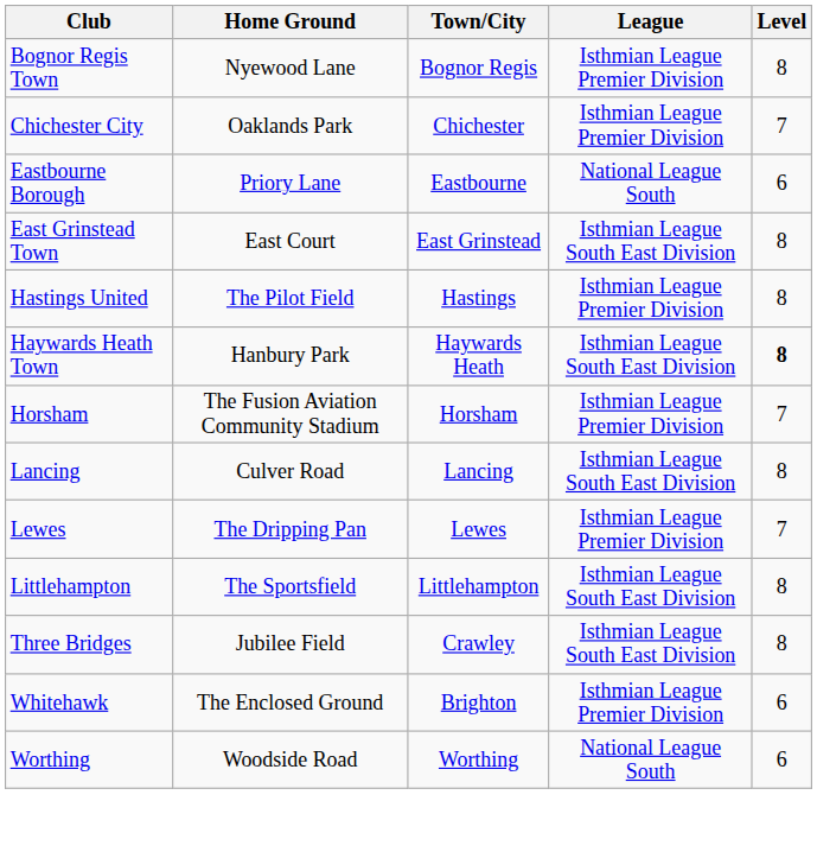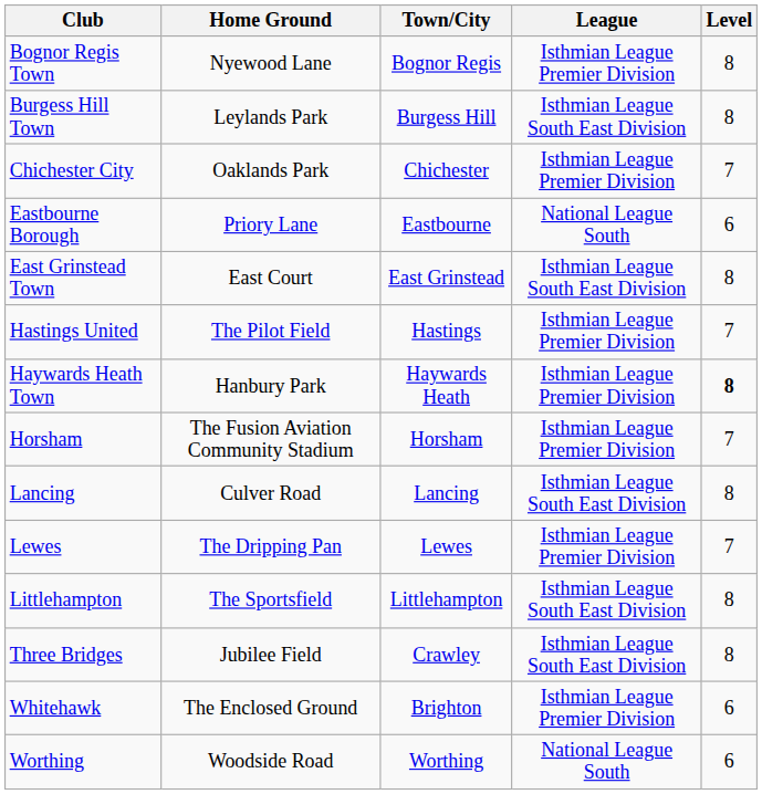 <table class="wikitable sortable" border="1" style="text-align:center;">
 <tr>
 <th>Club<br></th>
 <th>Home Ground</th>
 <th>Town/City</th>
 <th>League</th>
 <th>Level</th>
 </tr>
 <tr>
 <td style="text-align:left;"><a href='#'>Bognor Regis Town</a></td>
 <td>Nyewood Lane</td>
 <td><a href='#'>Bognor Regis</a></td>
 <td><a href='#'>Isthmian League Premier Division</a></td>
+<td>8</td>
+</tr>
+<tr>
+<td style="text-align:left;"><a href='#'>Burgess Hill Town</a></td>
+<td>Leylands Park</td>
+<td><a href='#'>Burgess Hill</a></td>
+<td><a href='#'>Isthmian League South East Division</a></td>
 <td>8</td>
 </tr>
 <tr>
 <td style="text-align:left;"><a href='#'>Chichester City</a></td>
 <td>Oaklands Park</td>
 <td><a href='#'>Chichester</a></td>
 <td><a href='#'>Isthmian League Premier Division</a></td>
 <td>7</td>
 </tr>
 <tr>
 <td style="text-align:left;"><a href='#'>Eastbourne Borough</a></td>
 <td><a href='#'>Priory Lane</a></td>
 <td><a href='#'>Eastbourne</a></td>
 <td><a href='#'>National League South</a></td>
 <td>6</td>
 </tr>
 <tr>
 <td style="text-align:left;"><a href='#'>East Grinstead Town</a></td>
 <td>East Court</td>
 <td><a href='#'>East Grinstead</a></td>
 <td><a href='#'>Isthmian League South East Division</a></td>
 <td>8</td>
 </tr>
 <tr>
 <td style="text-align:left;"><a href='#'>Hastings United</a></td>
 <td><a href='#'>The Pilot Field</a></td>
 <td><a href='#'>Hastings</a></td>
 <td><a href='#'>Isthmian League Premier Division</a></td>
-<td>8</td>
+<td>7</td>
 </tr>
 <tr>
 <td style="text-align:left;"><a href='#'>Haywards Heath Town</a></td>
 <td>Hanbury Park</td>
 <td><a href='#'>Haywards Heath</a></td>
-<td><a href='#'>Isthmian League South East Division</a></td>
+<td><a href='#'>Isthmian League Premier Division</a></td>
 <td><strong>8</strong></td>
 </tr>
 <tr>
 <td style="text-align:left;"><a href='#'>Horsham</a></td>
 <td>The Fusion Aviation Community Stadium</td>
 <td><a href='#'>Horsham</a></td>
 <td><a href='#'>Isthmian League Premier Division</a></td>
 <td>7</td>
 </tr>
 <tr>
 <td style="text-align:left;"><a href='#'>Lancing</a></td>
 <td>Culver Road</td>
 <td><a href='#'>Lancing</a></td>
 <td><a href='#'>Isthmian League South East Division</a></td>
 <td>8</td>
 </tr>
 <tr>
 <td style="text-align:left;"><a href='#'>Lewes</a></td>
 <td><a href='#'>The Dripping Pan</a></td>
 <td><a href='#'>Lewes</a></td>
 <td><a href='#'>Isthmian League Premier Division</a></td>
 <td>7</td>
 </tr>
 <tr>
 <td style="text-align:left;"><a href='#'>Littlehampton</a></td>
 <td><a href='#'>The Sportsfield</a></td>
 <td><a href='#'>Littlehampton</a></td>
 <td><a href='#'>Isthmian League South East Division</a></td>
 <td>8</td>
 </tr>
 <tr>
 <td style="text-align:left;"><a href='#'>Three Bridges</a></td>
 <td>Jubilee Field</td>
 <td><a href='#'>Crawley</a></td>
 <td><a href='#'>Isthmian League South East Division</a></td>
 <td>8</td>
 </tr>
 <tr>
 <td style="text-align:left;"><a href='#'>Whitehawk</a></td>
 <td>The Enclosed Ground</td>
 <td><a href='#'>Brighton</a></td>
 <td><a href='#'>Isthmian League Premier Division</a></td>
 <td>6</td>
 </tr>
 <tr>
 <td style="text-align:left;"><a href='#'>Worthing</a></td>
 <td>Woodside Road</td>
 <td><a href='#'>Worthing</a></td>
 <td><a href='#'>National League South</a></td>
 <td>6</td>
 </tr>
 </table>
